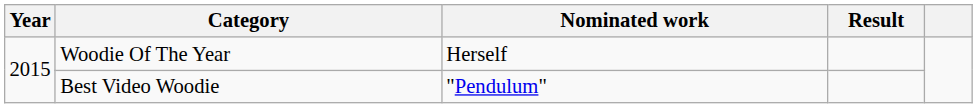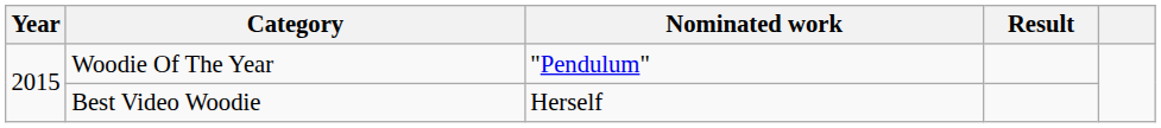 <table class="wikitable" style="width:85%;">
 <tr>
 <th width=5%>Year</th>
 <th style="width:40%;">Category</th>
 <th style="width:40%;">Nominated work</th>
 <th style="width:10%;">Result</th>
 <th width=5%></th>
 </tr>
 <tr>
 <td rowspan="2">2015</td>
 <td>Woodie Of The Year</td>
-<td>Herself</td>
+<td>"<a href='#'>Pendulum</a>"</td>
 <td></td>
 <td rowspan="2"></td>
 </tr>
 <tr>
 <td>Best Video Woodie</td>
-<td>"<a href='#'>Pendulum</a>"</td>
+<td>Herself</td>
 <td></td>
 </tr>
 </table>
